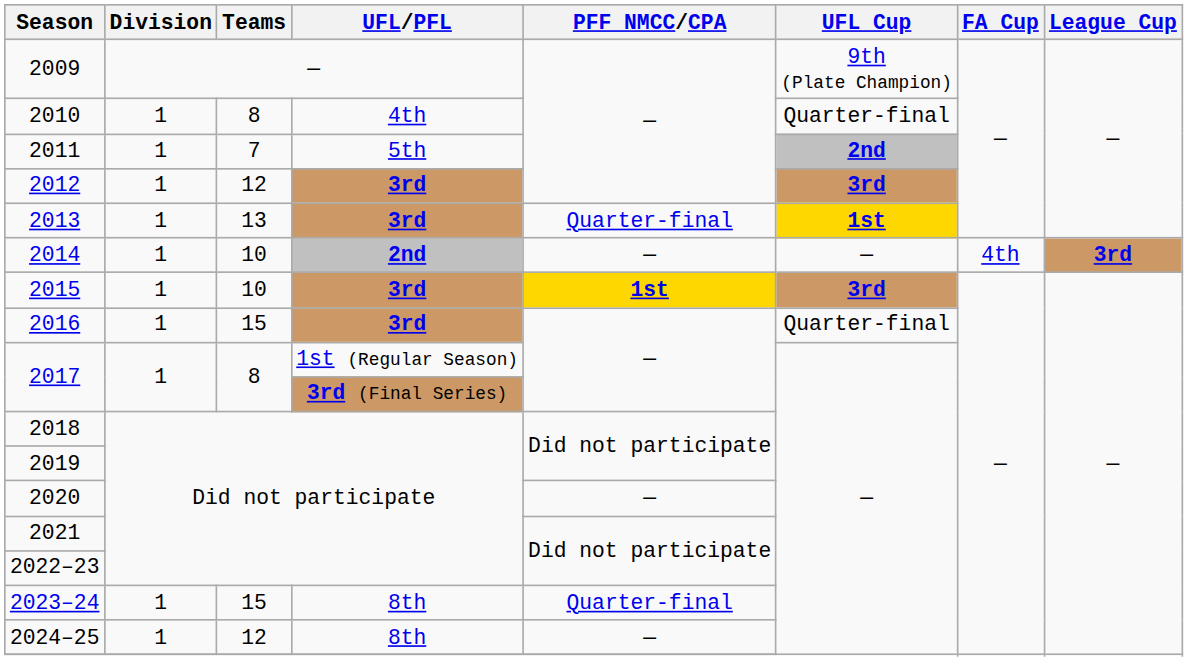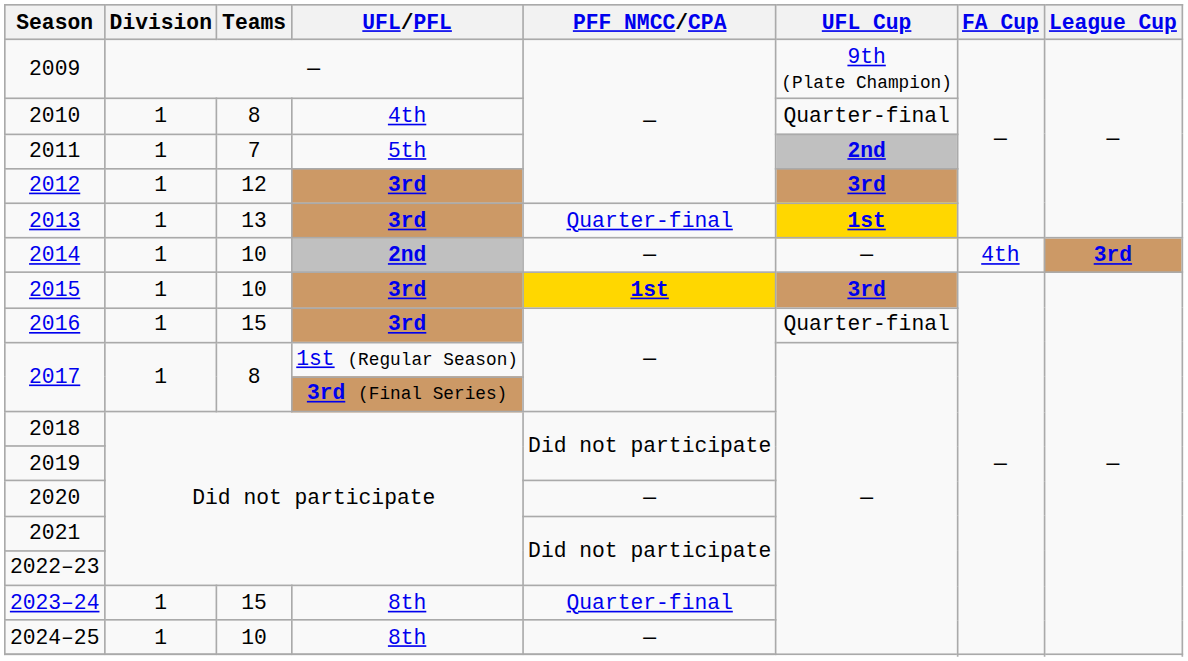 <table class="wikitable" style="text-align:center">
 <tr bgcolor="#efefef">
 <th>Season</th>
 <th>Division</th>
 <th>Teams</th>
 <th><a href='#'>UFL</a>/<a href='#'>PFL</a></th>
 <th><a href='#'>PFF NMCC</a>/<a href='#'>CPA</a></th>
 <th><a href='#'>UFL Cup</a></th>
 <th><a href='#'>FA Cup</a></th>
 <th><a href='#'>League Cup</a></th>
 </tr>
 <tr>
 <td>2009</td>
 <td colspan=3>—</td>
 <td rowspan=4>—</td>
 <td><a href='#'>9th</a><br><small>(Plate Champion)</small></td>
 <td rowspan=5>—</td>
 <td rowspan=5>—</td>
 </tr>
 <tr>
 <td>2010</td>
 <td>1</td>
 <td>8</td>
 <td><a href='#'>4th</a></td>
 <td>Quarter-final</td>
 </tr>
 <tr>
 <td>2011</td>
 <td>1</td>
 <td>7</td>
 <td><a href='#'>5th</a></td>
 <td bgcolor=silver><strong><a href='#'>2nd</a></strong></td>
 </tr>
 <tr>
 <td><a href='#'>2012</a></td>
 <td>1</td>
 <td>12</td>
 <td bgcolor=#c96><strong><a href='#'>3rd</a></strong></td>
 <td bgcolor=#c96><strong><a href='#'>3rd</a></strong></td>
 </tr>
 <tr>
 <td><a href='#'>2013</a></td>
 <td>1</td>
 <td>13</td>
 <td bgcolor=#c96><strong><a href='#'>3rd</a></strong></td>
 <td><a href='#'>Quarter-final</a></td>
 <td bgcolor=gold><strong><a href='#'>1st</a></strong></td>
 </tr>
 <tr>
 <td><a href='#'>2014</a></td>
 <td>1</td>
 <td>10</td>
 <td bgcolor=silver><strong><a href='#'>2nd</a></strong></td>
 <td>—</td>
 <td>—</td>
 <td><a href='#'>4th</a></td>
 <td bgcolor=#c96><strong><a href='#'>3rd</a></strong></td>
 </tr>
 <tr>
 <td><a href='#'>2015</a></td>
 <td>1</td>
 <td>10</td>
 <td bgcolor=#c96><strong><a href='#'>3rd</a></strong></td>
 <td bgcolor=gold><strong><a href='#'>1st</a></strong></td>
 <td bgcolor=#c96><strong><a href='#'>3rd</a></strong></td>
 <td rowspan=12>—</td>
 <td rowspan=12>—</td>
 </tr>
 <tr>
 <td><a href='#'>2016</a></td>
 <td>1</td>
 <td>15</td>
 <td bgcolor=#c96><strong><a href='#'>3rd</a></strong></td>
 <td rowspan=3>—</td>
 <td>Quarter-final</td>
 </tr>
 <tr>
 <td rowspan=2><a href='#'>2017</a></td>
 <td rowspan=2>1</td>
 <td rowspan=2>8</td>
 <td><a href='#'>1st</a> <small>(Regular Season)</small></td>
 <td rowspan=10>—</td>
 </tr>
 <tr>
 <td bgcolor=#c96><strong><a href='#'>3rd</a></strong> <small>(Final Series)</small><em></td>
 </tr>
 <tr>
 <td>2018</td>
 <td rowspan=5 colspan=3 align=center></em>Did not participate<em></td>
 <td rowspan=2></em>Did not participate<em></td>
 </tr>
 <tr>
 <td>2019</td>
 </tr>
 <tr>
 <td>2020</td>
 <td>—</td>
 </tr>
 <tr>
 <td>2021</td>
 <td rowspan=2></em>Did not participate<em></td>
 </tr>
 <tr>
 <td>2022–23</td>
 </tr>
 <tr>
 <td><a href='#'>2023–24</a></td>
 <td>1</td>
 <td>15</td>
 <td><a href='#'>8th</a></td>
 <td><a href='#'>Quarter-final</a></td>
 </tr>
 <tr>
 <td>2024–25</td>
 <td>1</td>
-<td>12</td>
+<td>10</td>
 <td><a href='#'>8th</a></td>
 <td>—</td>
 </tr>
 <tr>
 </tr>
 </table>
